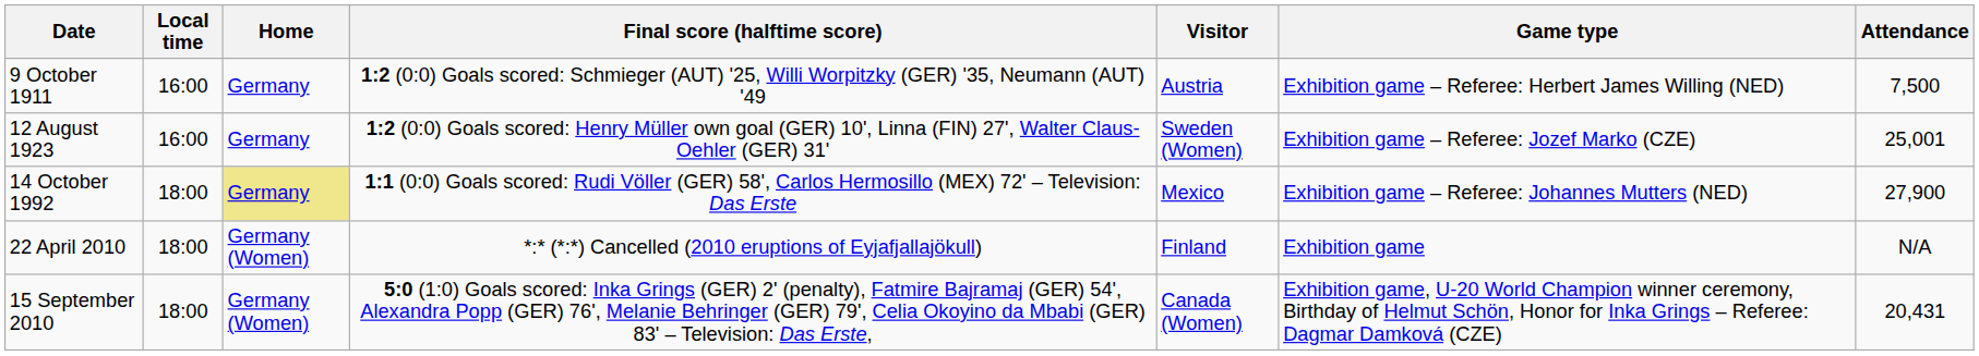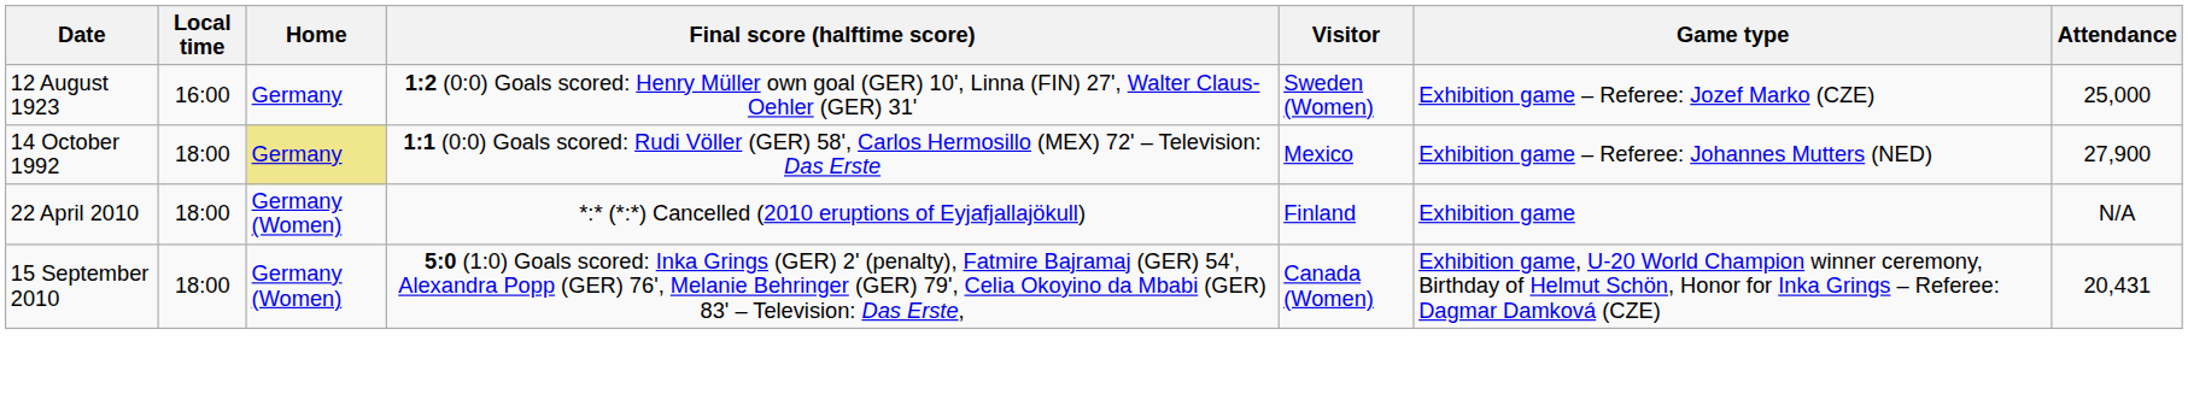 <table class="wikitable"  style="text-align:left; width:100%;">
 <tr>
 <th>Date</th>
 <th>Local time</th>
 <th>Home</th>
 <th>Final score (halftime score)</th>
 <th>Visitor</th>
 <th>Game type</th>
 <th>Attendance</th>
 </tr>
 <tr>
-<td>9 October 1911</td>
-<td style="text-align:center;">16:00</td>
-<td> <a href='#'>Germany</a></td>
-<td style="text-align:center;"><strong>1:2</strong> (0:0) Goals scored: Schmieger (AUT) '25, <a href='#'>Willi Worpitzky</a> (GER) '35, Neumann (AUT) '49</td>
-<td> <a href='#'>Austria</a></td>
-<td><a href='#'>Exhibition game</a> – Referee: Herbert James Willing (NED)</td>
-<td style="text-align:center;">7,500</td>
-</tr>
-<tr>
 <td>12 August 1923</td>
 <td style="text-align:center;">16:00</td>
 <td> <a href='#'>Germany</a></td>
 <td style="text-align:center;"><strong>1:2</strong> (0:0) Goals scored: <a href='#'>Henry Müller</a> own goal (GER) 10', Linna (FIN) 27', <a href='#'>Walter Claus-Oehler</a> (GER) 31'</td>
 <td> <a href='#'>Sweden (Women)</a></td>
 <td><a href='#'>Exhibition game</a> – Referee: <a href='#'>Jozef Marko</a> (CZE)</td>
-<td style="text-align:center;">25,001</td>
+<td style="text-align:center;">25,000</td>
 </tr>
 <tr>
 <td>14 October 1992</td>
 <td style="text-align:center;">18:00</td>
 <td style="background: khaki;"> <a href='#'>Germany</a></td>
 <td style="text-align:center;"><strong>1:1</strong> (0:0) Goals scored: <a href='#'>Rudi Völler</a> (GER) 58', <a href='#'>Carlos Hermosillo</a> (MEX) 72' – Television: <em><a href='#'>Das Erste</a></em></td>
 <td> <a href='#'>Mexico</a></td>
 <td><a href='#'>Exhibition game</a> – Referee: <a href='#'>Johannes Mutters</a> (NED)</td>
 <td style="text-align:center;">27,900</td>
 </tr>
 <tr>
 <td>22 April 2010</td>
 <td style="text-align:center;">18:00</td>
 <td> <a href='#'>Germany (Women)</a></td>
 <td style="text-align:center;">*:* (*:*) Cancelled (<a href='#'>2010 eruptions of Eyjafjallajökull</a>)</td>
 <td> <a href='#'>Finland</a></td>
 <td><a href='#'>Exhibition game</a></td>
 <td style="text-align:center;">N/A</td>
 </tr>
 <tr>
 <td>15 September 2010</td>
 <td style="text-align:center;">18:00</td>
 <td> <a href='#'>Germany (Women)</a></td>
 <td style="text-align:center;"><strong>5:0</strong> (1:0) Goals scored: <a href='#'>Inka Grings</a> (GER) 2' (penalty), <a href='#'>Fatmire Bajramaj</a> (GER) 54', <a href='#'>Alexandra Popp</a> (GER) 76', <a href='#'>Melanie Behringer</a> (GER) 79', <a href='#'>Celia Okoyino da Mbabi</a> (GER) 83' – Television: <em><a href='#'>Das Erste</a></em>, </td>
 <td> <a href='#'>Canada (Women)</a></td>
 <td><a href='#'>Exhibition game</a>, <a href='#'>U-20 World Champion</a> winner ceremony, Birthday of <a href='#'>Helmut Schön</a>, Honor for <a href='#'>Inka Grings</a> – Referee: <a href='#'>Dagmar Damková</a> (CZE)</td>
 <td style="text-align:center;">20,431</td>
 </tr>
 </table>
